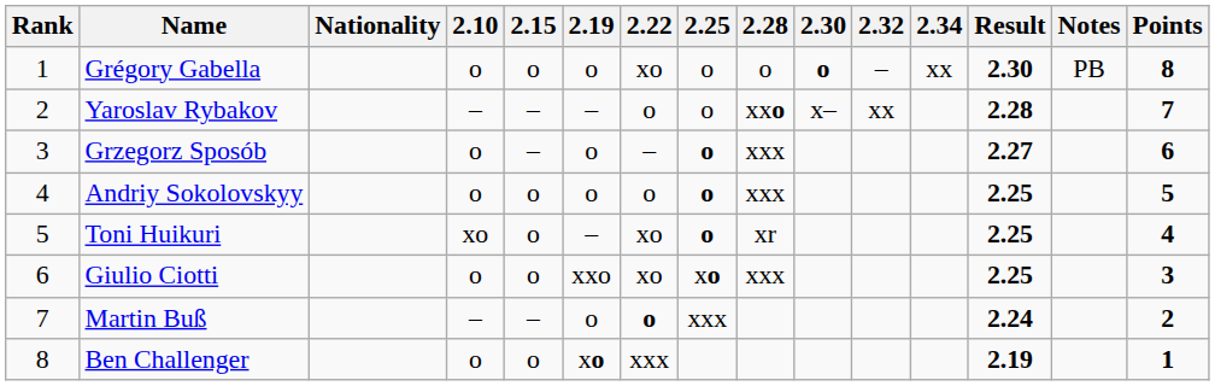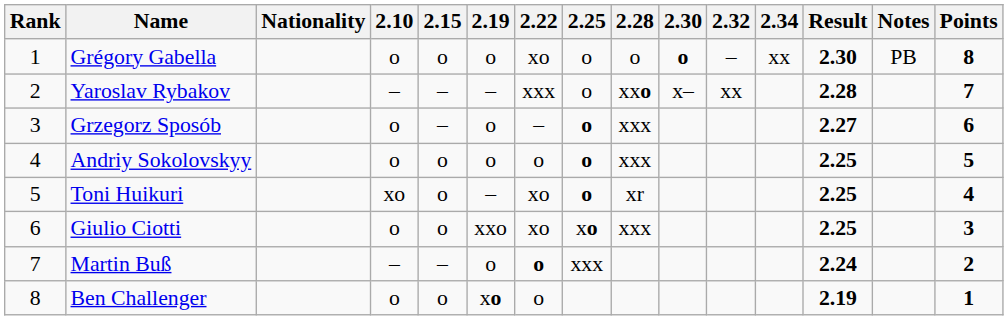 <table class="wikitable sortable" style="text-align:center">
 <tr>
 <th>Rank</th>
 <th>Name</th>
 <th>Nationality</th>
 <th>2.10</th>
 <th>2.15</th>
 <th>2.19</th>
 <th>2.22</th>
 <th>2.25</th>
 <th>2.28</th>
 <th>2.30</th>
 <th>2.32</th>
 <th>2.34</th>
 <th>Result</th>
 <th>Notes</th>
 <th>Points</th>
 </tr>
 <tr>
 <td>1</td>
 <td align=left><a href='#'>Grégory Gabella</a></td>
 <td align=left></td>
 <td>o</td>
 <td>o</td>
 <td>o</td>
 <td>xo</td>
 <td>o</td>
 <td>o</td>
 <td><strong>o</strong></td>
 <td>–</td>
 <td>xx</td>
 <td><strong>2.30</strong></td>
 <td>PB</td>
 <td><strong>8</strong></td>
 </tr>
 <tr>
 <td>2</td>
 <td align=left><a href='#'>Yaroslav Rybakov</a></td>
 <td align=left></td>
 <td>–</td>
 <td>–</td>
 <td>–</td>
-<td>o</td>
+<td>xxx</td>
 <td>o</td>
 <td>xx<strong>o</strong></td>
 <td>x–</td>
 <td>xx</td>
 <td></td>
 <td><strong>2.28</strong></td>
 <td></td>
 <td><strong>7</strong></td>
 </tr>
 <tr>
 <td>3</td>
 <td align=left><a href='#'>Grzegorz Sposób</a></td>
 <td align=left></td>
 <td>o</td>
 <td>–</td>
 <td>o</td>
 <td>–</td>
 <td><strong>o</strong></td>
 <td>xxx</td>
 <td></td>
 <td></td>
 <td></td>
 <td><strong>2.27</strong></td>
 <td></td>
 <td><strong>6</strong></td>
 </tr>
 <tr>
 <td>4</td>
 <td align=left><a href='#'>Andriy Sokolovskyy</a></td>
 <td align=left></td>
 <td>o</td>
 <td>o</td>
 <td>o</td>
 <td>o</td>
 <td><strong>o</strong></td>
 <td>xxx</td>
 <td></td>
 <td></td>
 <td></td>
 <td><strong>2.25</strong></td>
 <td></td>
 <td><strong>5</strong></td>
 </tr>
 <tr>
 <td>5</td>
 <td align=left><a href='#'>Toni Huikuri</a></td>
 <td align=left></td>
 <td>xo</td>
 <td>o</td>
 <td>–</td>
 <td>xo</td>
 <td><strong>o</strong></td>
 <td>xr</td>
 <td></td>
 <td></td>
 <td></td>
 <td><strong>2.25</strong></td>
 <td></td>
 <td><strong>4</strong></td>
 </tr>
 <tr>
 <td>6</td>
 <td align=left><a href='#'>Giulio Ciotti</a></td>
 <td align=left></td>
 <td>o</td>
 <td>o</td>
 <td>xxo</td>
 <td>xo</td>
 <td>x<strong>o</strong></td>
 <td>xxx</td>
 <td></td>
 <td></td>
 <td></td>
 <td><strong>2.25</strong></td>
 <td></td>
 <td><strong>3</strong></td>
 </tr>
 <tr>
 <td>7</td>
 <td align=left><a href='#'>Martin Buß</a></td>
 <td align=left></td>
 <td>–</td>
 <td>–</td>
 <td>o</td>
 <td><strong>o</strong></td>
 <td>xxx</td>
 <td></td>
 <td></td>
 <td></td>
 <td></td>
 <td><strong>2.24</strong></td>
 <td></td>
 <td><strong>2</strong></td>
 </tr>
 <tr>
 <td>8</td>
 <td align=left><a href='#'>Ben Challenger</a></td>
 <td align=left></td>
 <td>o</td>
 <td>o</td>
 <td>x<strong>o</strong></td>
-<td>xxx</td>
+<td>o</td>
 <td></td>
 <td></td>
 <td></td>
 <td></td>
 <td></td>
 <td><strong>2.19</strong></td>
 <td></td>
 <td><strong>1</strong></td>
 </tr>
 </table>
